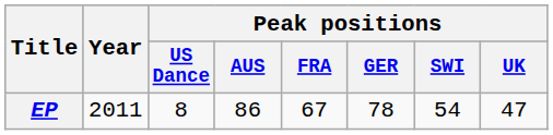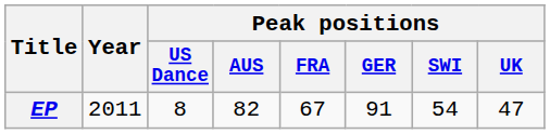 <table class="wikitable plainrowheaders" style="text-align:center;">
 <tr>
 <th scope="col" rowspan="2">Title</th>
 <th scope="col" rowspan="2">Year</th>
 <th scope="col" colspan="6">Peak positions</th>
 </tr>
 <tr>
 <th scope="col" style="width:3em;font-size:85%;"><a href='#'>US Dance</a><br></th>
 <th scope="col" style="width:3em;font-size:85%;"><a href='#'>AUS</a><br></th>
 <th scope="col" style="width:3em;font-size:85%;"><a href='#'>FRA</a><br></th>
 <th scope="col" style="width:3em;font-size:85%;"><a href='#'>GER</a><br></th>
 <th scope="col" style="width:3em;font-size:85%;"><a href='#'>SWI</a><br></th>
 <th scope="col" style="width:3em;font-size:85%;"><a href='#'>UK</a><br></th>
 </tr>
 <tr>
 <th scope="row"><em><a href='#'>EP</a></em></th>
 <td>2011</td>
 <td>8</td>
-<td>86</td>
+<td>82</td>
 <td>67</td>
-<td>78</td>
+<td>91</td>
 <td>54</td>
 <td>47</td>
 </tr>
 </table>
